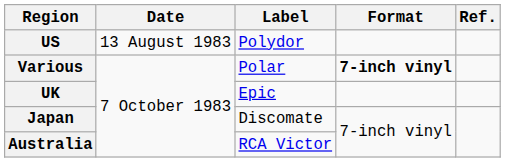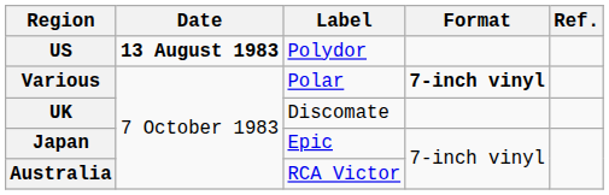 <table class="wikitable plainrowheaders">
 <tr>
 <th scope="col">Region</th>
 <th scope="col">Date</th>
 <th scope="col">Label</th>
 <th scope="col">Format</th>
 <th scope="col">Ref.</th>
 </tr>
 <tr>
 <th scope="row">US</th>
-<td scope="row">13 August 1983</td>
+<td scope="row"><strong>13 August 1983</strong></td>
 <td scope="row"><a href='#'>Polydor</a></td>
 <td scope="row"></td>
 <td scope="row"></td>
 </tr>
 <tr>
 <th scope="row">Various</th>
 <td scope="row" rowspan="4">7 October 1983</td>
 <td scope="row"><a href='#'>Polar</a></td>
 <td scope="row"><strong>7-inch vinyl</strong></td>
 <td scope="row"></td>
 </tr>
 <tr>
 <th scope="row">UK</th>
-<td scope="row"><a href='#'>Epic</a></td>
+<td scope="row">Discomate</td>
 <td scope="row"></td>
 <td scope="row"></td>
 </tr>
 <tr>
 <th scope="row">Japan</th>
-<td scope="row">Discomate</td>
+<td scope="row"><a href='#'>Epic</a></td>
 <td scope="row" rowspan="2">7-inch vinyl</td>
 <td scope="row" rowspan="2"></td>
 </tr>
 <tr>
 <th scope="row">Australia</th>
 <td scope="row"><a href='#'>RCA Victor</a></td>
 </tr>
 </table>
